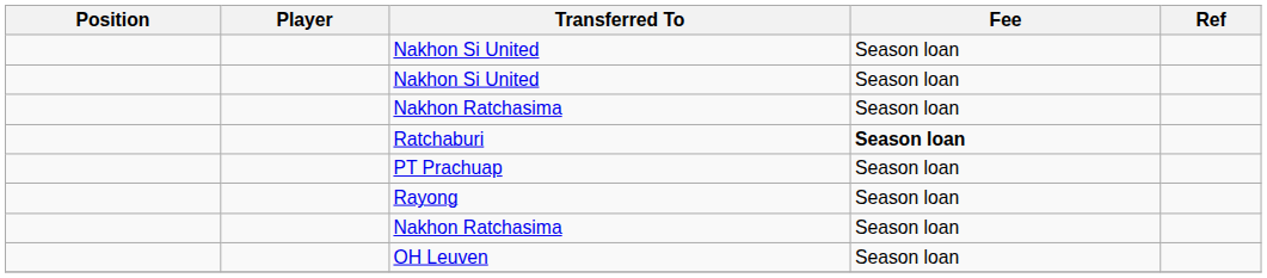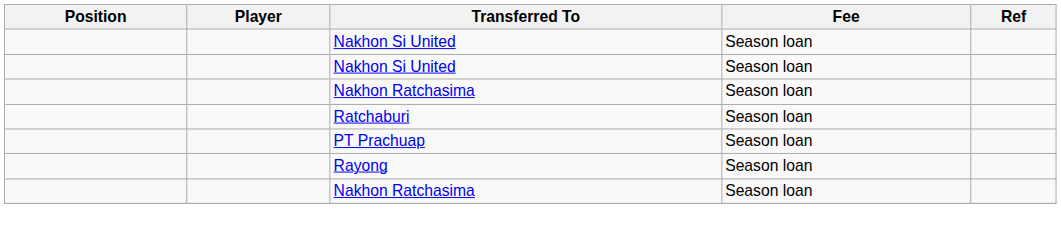 <table class="wikitable sortable" style="width:85%; text-align:center; font-size:100%; text-align:left;">
 <tr>
 <th>Position</th>
 <th>Player</th>
 <th>Transferred To</th>
 <th>Fee</th>
 <th>Ref</th>
 </tr>
 <tr>
 <td></td>
 <td></td>
 <td> <a href='#'>Nakhon Si United</a></td>
 <td>Season loan</td>
 <td></td>
 </tr>
 <tr>
 <td></td>
 <td></td>
 <td> <a href='#'>Nakhon Si United</a></td>
 <td>Season loan</td>
 <td></td>
 </tr>
 <tr>
 <td></td>
 <td></td>
 <td> <a href='#'>Nakhon Ratchasima</a></td>
 <td>Season loan</td>
 <td></td>
 </tr>
 <tr>
 <td></td>
 <td></td>
 <td> <a href='#'>Ratchaburi</a></td>
-<td><strong>Season loan</strong></td>
+<td>Season loan</td>
 <td></td>
 </tr>
 <tr>
 <td></td>
 <td></td>
 <td> <a href='#'>PT Prachuap</a></td>
 <td>Season loan</td>
 <td></td>
 </tr>
 <tr>
 <td></td>
 <td></td>
 <td> <a href='#'>Rayong</a></td>
 <td>Season loan</td>
 <td></td>
 </tr>
 <tr>
 <td></td>
 <td></td>
 <td> <a href='#'>Nakhon Ratchasima</a></td>
 <td>Season loan</td>
 <td></td>
 </tr>
 <tr>
-<td></td>
-<td></td>
-<td> <a href='#'>OH Leuven</a></td>
-<td>Season loan</td>
-<td></td>
-</tr>
-<tr>
 </tr>
 </table>
